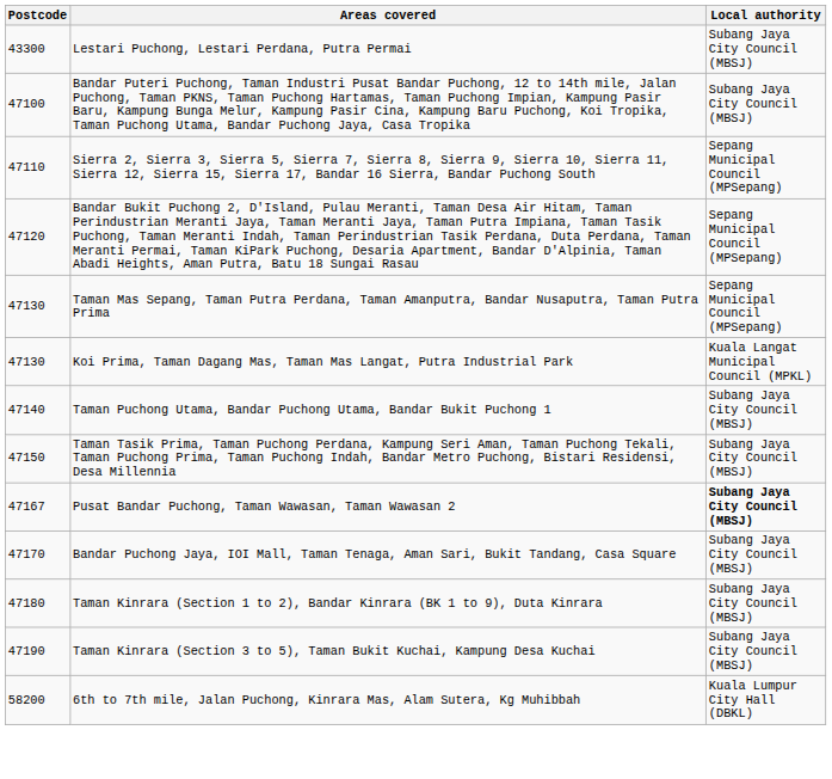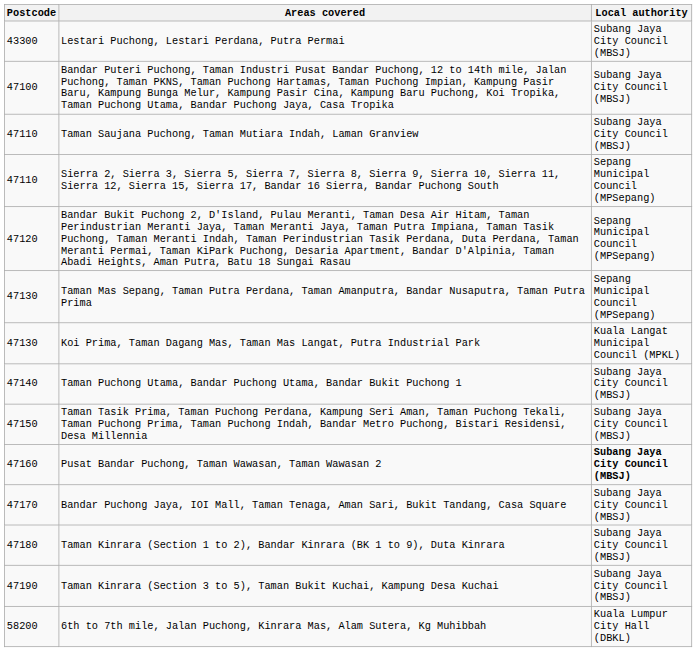 <table class="wikitable">
 <tr>
 <th>Postcode</th>
 <th>Areas covered</th>
 <th>Local authority</th>
 </tr>
 <tr>
 <td>43300</td>
 <td>Lestari Puchong, Lestari Perdana, Putra Permai</td>
 <td>Subang Jaya City Council (MBSJ)</td>
 </tr>
 <tr>
 <td>47100</td>
 <td>Bandar Puteri Puchong, Taman Industri Pusat Bandar Puchong, 12 to 14th mile, Jalan Puchong, Taman PKNS, Taman Puchong Hartamas, Taman Puchong Impian, Kampung Pasir Baru, Kampung Bunga Melur, Kampung Pasir Cina, Kampung Baru Puchong, Koi Tropika, Taman Puchong Utama, Bandar Puchong Jaya, Casa Tropika</td>
+<td>Subang Jaya City Council (MBSJ)</td>
+</tr>
+<tr>
+<td>47110</td>
+<td>Taman Saujana Puchong, Taman Mutiara Indah, Laman Granview</td>
 <td>Subang Jaya City Council (MBSJ)</td>
 </tr>
 <tr>
 <td>47110</td>
 <td>Sierra 2, Sierra 3, Sierra 5, Sierra 7, Sierra 8, Sierra 9, Sierra 10, Sierra 11, Sierra 12, Sierra 15, Sierra 17, Bandar 16 Sierra, Bandar Puchong South</td>
 <td>Sepang Municipal Council (MPSepang)</td>
 </tr>
 <tr>
 <td>47120</td>
 <td>Bandar Bukit Puchong 2, D'Island, Pulau Meranti, Taman Desa Air Hitam, Taman Perindustrian Meranti Jaya, Taman Meranti Jaya, Taman Putra Impiana,  Taman Tasik Puchong, Taman Meranti Indah, Taman Perindustrian Tasik Perdana, Duta Perdana, Taman Meranti Permai, Taman KiPark Puchong, Desaria Apartment, Bandar D'Alpinia, Taman Abadi Heights, Aman Putra, Batu 18 Sungai Rasau</td>
 <td>Sepang Municipal Council (MPSepang)</td>
 </tr>
 <tr>
 <td>47130</td>
 <td>Taman Mas Sepang, Taman Putra Perdana, Taman Amanputra, Bandar Nusaputra, Taman Putra Prima</td>
 <td>Sepang Municipal Council (MPSepang)</td>
 </tr>
 <tr>
 <td>47130</td>
 <td>Koi Prima, Taman Dagang Mas, Taman Mas Langat, Putra Industrial Park</td>
 <td>Kuala Langat Municipal Council (MPKL)</td>
 </tr>
 <tr>
 <td>47140</td>
 <td>Taman Puchong Utama, Bandar Puchong Utama, Bandar Bukit Puchong 1</td>
 <td>Subang Jaya City Council (MBSJ)</td>
 </tr>
 <tr>
 <td>47150</td>
 <td>Taman Tasik Prima, Taman Puchong Perdana, Kampung Seri Aman, Taman Puchong Tekali, Taman Puchong Prima, Taman Puchong Indah, Bandar Metro Puchong, Bistari Residensi, Desa Millennia</td>
 <td>Subang Jaya City Council (MBSJ)</td>
 </tr>
 <tr>
-<td>47167</td>
+<td>47160</td>
 <td>Pusat Bandar Puchong, Taman Wawasan, Taman Wawasan 2</td>
 <td><strong>Subang Jaya City Council (MBSJ)</strong></td>
 </tr>
 <tr>
 <td>47170</td>
 <td>Bandar Puchong Jaya, IOI Mall, Taman Tenaga, Aman Sari, Bukit Tandang, Casa Square</td>
 <td>Subang Jaya City Council (MBSJ)</td>
 </tr>
 <tr>
 <td>47180</td>
 <td>Taman Kinrara (Section 1 to 2), Bandar Kinrara (BK 1 to 9), Duta Kinrara</td>
 <td>Subang Jaya City Council (MBSJ)</td>
 </tr>
 <tr>
 <td>47190</td>
 <td>Taman Kinrara (Section 3 to 5), Taman Bukit Kuchai, Kampung Desa Kuchai</td>
 <td>Subang Jaya City Council (MBSJ)</td>
 </tr>
 <tr>
 <td>58200</td>
 <td>6th to 7th mile, Jalan Puchong, Kinrara Mas, Alam Sutera, Kg Muhibbah</td>
 <td>Kuala Lumpur City Hall (DBKL)</td>
 </tr>
 </table>
